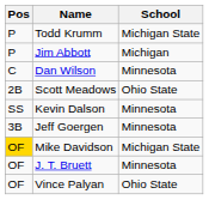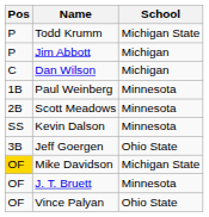 <table class=wikitable>
 <tr>
 <th>Pos</th>
 <th>Name</th>
 <th>School</th>
 </tr>
 <tr>
 <td>P</td>
 <td>Todd Krumm</td>
 <td>Michigan State</td>
 </tr>
 <tr>
 <td>P</td>
 <td><a href='#'>Jim Abbott</a></td>
 <td>Michigan</td>
 </tr>
 <tr>
 <td>C</td>
 <td><a href='#'>Dan Wilson</a></td>
+<td>Michigan</td>
+</tr>
+<tr>
+<td>1B</td>
+<td>Paul Weinberg</td>
 <td>Minnesota</td>
 </tr>
 <tr>
 <td>2B</td>
 <td>Scott Meadows</td>
-<td>Ohio State</td>
+<td>Minnesota</td>
 </tr>
 <tr>
 <td>SS</td>
 <td>Kevin Dalson</td>
 <td>Minnesota</td>
 </tr>
 <tr>
 <td>3B</td>
 <td>Jeff Goergen</td>
-<td>Minnesota</td>
+<td>Ohio State</td>
 </tr>
 <tr>
 <td style="background: gold;">OF</td>
 <td>Mike Davidson</td>
 <td>Michigan State</td>
 </tr>
 <tr>
 <td>OF</td>
 <td><a href='#'>J. T. Bruett</a></td>
 <td>Minnesota</td>
 </tr>
 <tr>
 <td>OF</td>
 <td>Vince Palyan</td>
 <td>Ohio State</td>
 </tr>
 </table>
